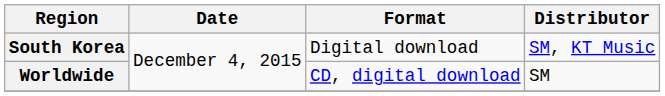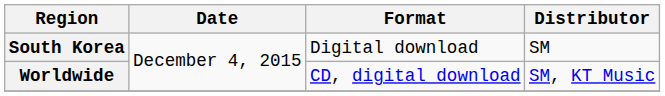 <table class="wikitable plainrowheaders">
 <tr>
 <th>Region</th>
 <th>Date</th>
 <th>Format</th>
 <th>Distributor</th>
 </tr>
 <tr>
 <th scope="row">South Korea</th>
 <td rowspan="2">December 4, 2015</td>
 <td>Digital download</td>
-<td><a href='#'>SM</a>, <a href='#'>KT Music</a></td>
+<td>SM</td>
 </tr>
 <tr>
 <th scope="row">Worldwide</th>
 <td><a href='#'>CD</a>, <a href='#'>digital download</a></td>
-<td>SM</td>
+<td><a href='#'>SM</a>, <a href='#'>KT Music</a></td>
 </tr>
 <tr>
 </tr>
 </table>
